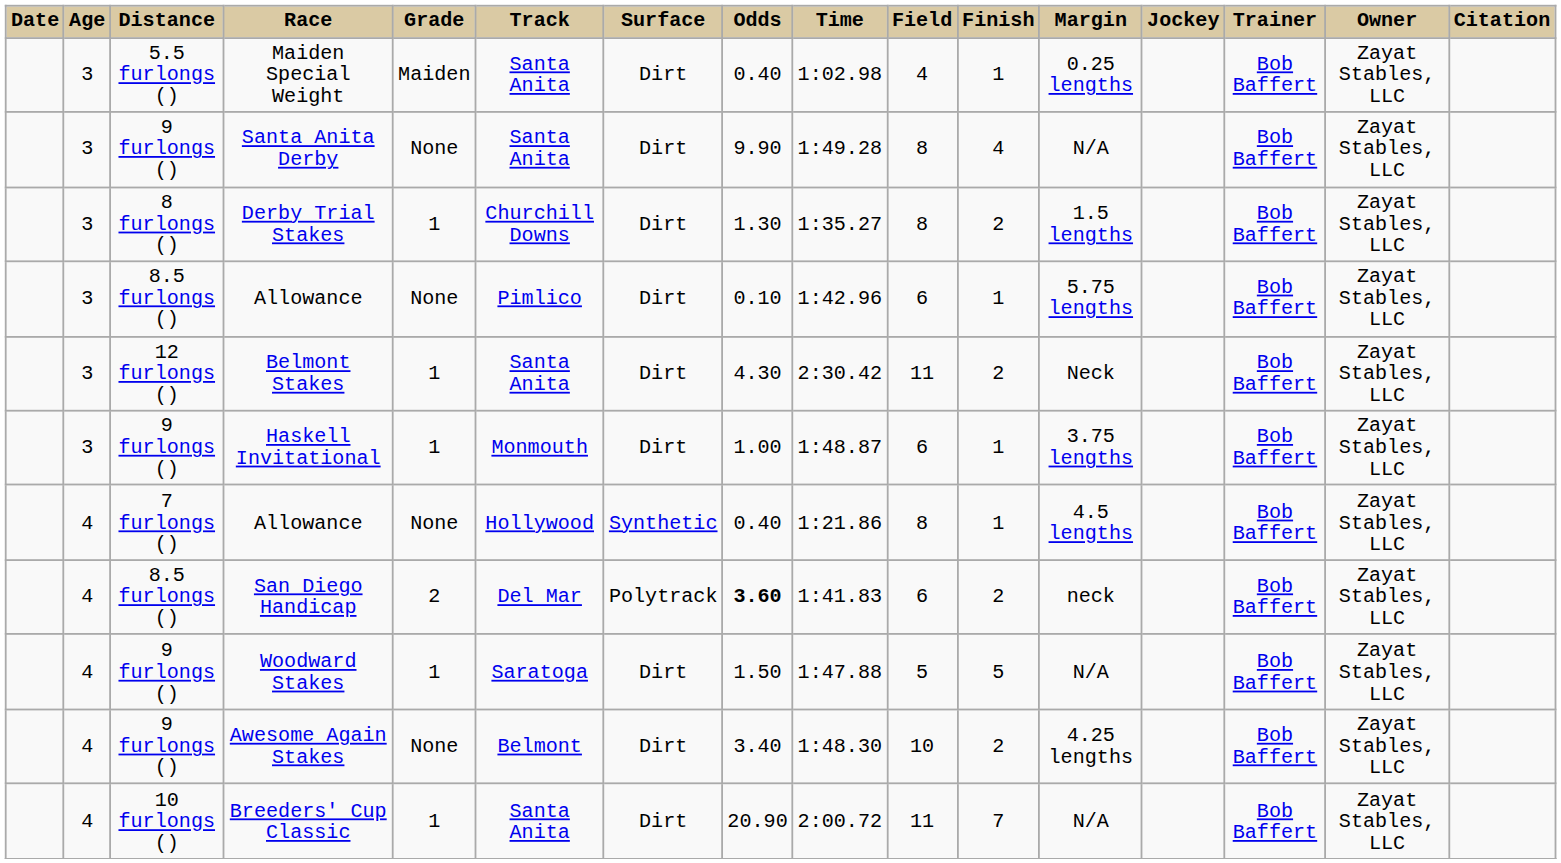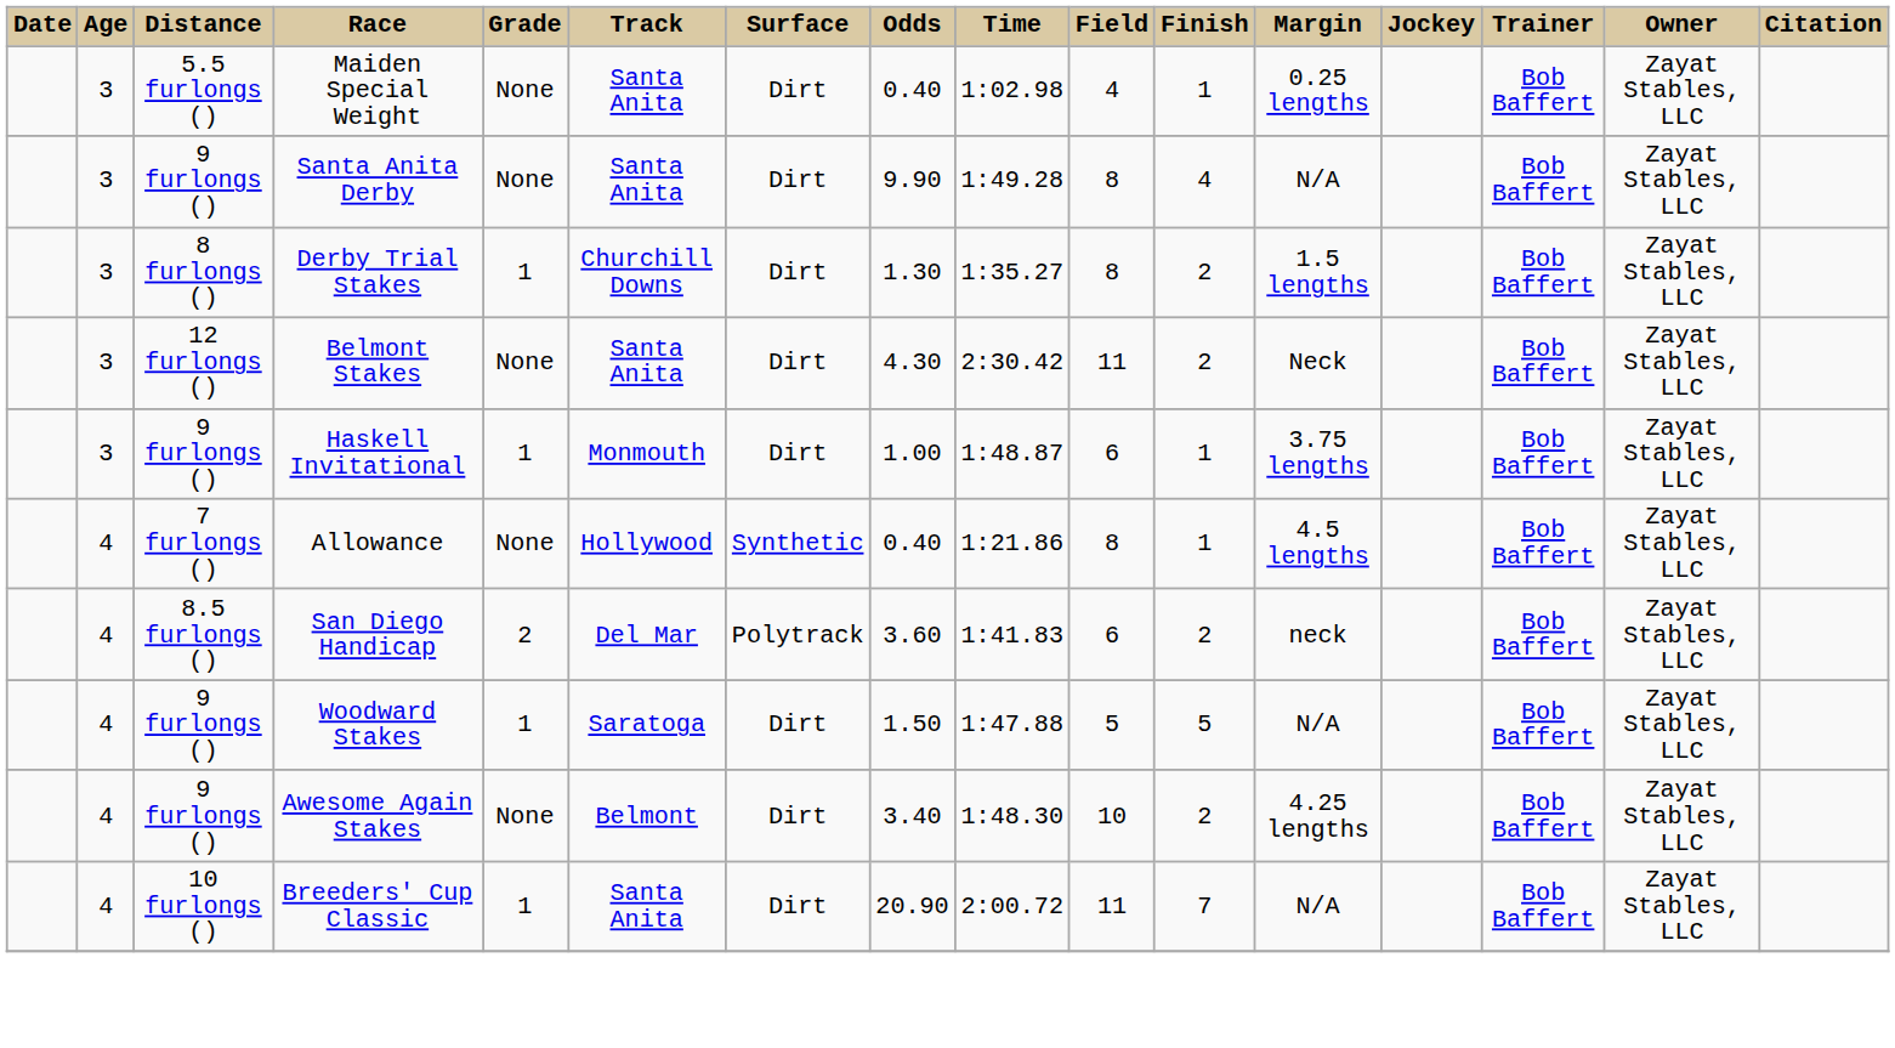 <table class = "wikitable sortable" | border="1" cellpadding="1" style=" text-align:center; margin-left:1em; float:left ;border-collapse: collapse; font-size:86%">
 <tr>
 <th scope="col" style="background:#dacaa4; text-align:center;">Date</th>
 <th scope="col" class="unsortable" style="background:#dacaa4; text-align:center;">Age</th>
 <th scope="col" style="background:#dacaa4; text-align:center;">Distance</th>
 <th scope="col" style="background:#dacaa4; text-align:center;">Race</th>
 <th scope="col" style="background:#dacaa4; text-align:center;">Grade</th>
 <th scope="col" style="background:#dacaa4; text-align:center;">Track</th>
 <th scope="col" class="unsortable" style="background:#dacaa4; text-align:center;">Surface</th>
 <th scope="col" style="background:#dacaa4; text-align:center;">Odds</th>
 <th scope="col" style="background:#dacaa4; text-align:center;">Time</th>
 <th scope="col" style="background:#dacaa4; text-align:center;">Field</th>
 <th scope="col" style="background:#dacaa4; text-align:center;">Finish</th>
 <th scope="col" style="background:#dacaa4; text-align:center;">Margin</th>
 <th scope="col" style="background:#dacaa4; text-align:center;">Jockey</th>
 <th scope="col" class="unsortable" style="background:#dacaa4; text-align:center;">Trainer</th>
 <th scope="col" class="unsortable" style="background:#dacaa4; text-align:center;">Owner</th>
 <th scope="col" class="unsortable" style="background:#dacaa4; text-align:center;">Citation</th>
 </tr>
 <tr>
 <td></td>
 <td>3</td>
 <td>5.5 <a href='#'>furlongs</a><br>()</td>
 <td>Maiden Special Weight</td>
-<td>Maiden</td>
+<td>None</td>
 <td><a href='#'>Santa Anita</a></td>
 <td>Dirt</td>
 <td>0.40</td>
 <td>1:02.98</td>
 <td>4</td>
 <td>1</td>
 <td>0.25 <a href='#'>lengths</a></td>
 <td></td>
 <td><a href='#'>Bob Baffert</a></td>
 <td>Zayat Stables, LLC</td>
 <td></td>
 </tr>
 <tr>
 <td></td>
 <td>3</td>
 <td>9 <a href='#'>furlongs</a><br>()</td>
 <td><a href='#'>Santa Anita Derby</a></td>
 <td>None</td>
 <td><a href='#'>Santa Anita</a></td>
 <td>Dirt</td>
 <td>9.90</td>
 <td>1:49.28</td>
 <td>8</td>
 <td>4</td>
 <td>N/A</td>
 <td></td>
 <td><a href='#'>Bob Baffert</a></td>
 <td>Zayat Stables, LLC</td>
 <td></td>
 </tr>
 <tr>
 <td></td>
 <td>3</td>
 <td>8 <a href='#'>furlongs</a><br>()</td>
 <td><a href='#'>Derby Trial Stakes</a></td>
 <td>1</td>
 <td><a href='#'>Churchill Downs</a></td>
 <td>Dirt</td>
 <td>1.30</td>
 <td>1:35.27</td>
 <td>8</td>
 <td>2</td>
 <td>1.5 <a href='#'>lengths</a></td>
 <td></td>
 <td><a href='#'>Bob Baffert</a></td>
 <td>Zayat Stables, LLC</td>
 <td></td>
 </tr>
 <tr>
 <td></td>
 <td>3</td>
-<td>8.5 <a href='#'>furlongs</a><br>()</td>
-<td>Allowance</td>
-<td>None</td>
-<td><a href='#'>Pimlico</a></td>
-<td>Dirt</td>
-<td>0.10</td>
-<td>1:42.96</td>
-<td>6</td>
-<td>1</td>
-<td>5.75 <a href='#'>lengths</a></td>
-<td></td>
-<td><a href='#'>Bob Baffert</a></td>
-<td>Zayat Stables, LLC</td>
-<td></td>
-</tr>
-<tr>
-<td></td>
-<td>3</td>
 <td>12 <a href='#'>furlongs</a><br>()</td>
 <td><a href='#'>Belmont Stakes</a></td>
-<td>1</td>
+<td>None</td>
 <td><a href='#'>Santa Anita</a></td>
 <td>Dirt</td>
 <td>4.30</td>
 <td>2:30.42</td>
 <td>11</td>
 <td>2</td>
 <td>Neck</td>
 <td></td>
 <td><a href='#'>Bob Baffert</a></td>
 <td>Zayat Stables, LLC</td>
 <td></td>
 </tr>
 <tr>
 <td></td>
 <td>3</td>
 <td>9 <a href='#'>furlongs</a><br>()</td>
 <td><a href='#'>Haskell Invitational</a></td>
 <td>1</td>
 <td><a href='#'>Monmouth</a></td>
 <td>Dirt</td>
 <td>1.00</td>
 <td>1:48.87</td>
 <td>6</td>
 <td>1</td>
 <td>3.75 <a href='#'>lengths</a></td>
 <td></td>
 <td><a href='#'>Bob Baffert</a></td>
 <td>Zayat Stables, LLC</td>
 <td></td>
 </tr>
 <tr>
 <td></td>
 <td>4</td>
 <td>7 <a href='#'>furlongs</a><br>()</td>
 <td>Allowance</td>
 <td>None</td>
 <td><a href='#'>Hollywood</a></td>
 <td><a href='#'>Synthetic</a></td>
 <td>0.40</td>
 <td>1:21.86</td>
 <td>8</td>
 <td>1</td>
 <td>4.5 <a href='#'>lengths</a></td>
 <td></td>
 <td><a href='#'>Bob Baffert</a></td>
 <td>Zayat Stables, LLC</td>
 <td></td>
 </tr>
 <tr>
 <td></td>
 <td>4</td>
 <td>8.5 <a href='#'>furlongs</a><br>()</td>
 <td><a href='#'>San Diego Handicap</a></td>
 <td>2</td>
 <td><a href='#'>Del Mar</a></td>
 <td>Polytrack</td>
-<td><strong>3.60</strong></td>
+<td>3.60</td>
 <td>1:41.83</td>
 <td>6</td>
 <td>2</td>
 <td>neck</td>
 <td></td>
 <td><a href='#'>Bob Baffert</a></td>
 <td>Zayat Stables, LLC</td>
 <td></td>
 </tr>
 <tr>
 <td></td>
 <td>4</td>
 <td>9 <a href='#'>furlongs</a><br>()</td>
 <td><a href='#'>Woodward Stakes</a></td>
 <td>1</td>
 <td><a href='#'>Saratoga</a></td>
 <td>Dirt</td>
 <td>1.50</td>
 <td>1:47.88</td>
 <td>5</td>
 <td>5</td>
 <td>N/A</td>
 <td></td>
 <td><a href='#'>Bob Baffert</a></td>
 <td>Zayat Stables, LLC</td>
 <td></td>
 </tr>
 <tr>
 <td></td>
 <td>4</td>
 <td>9 <a href='#'>furlongs</a><br>()</td>
 <td><a href='#'>Awesome Again Stakes</a></td>
 <td>None</td>
 <td><a href='#'>Belmont</a></td>
 <td>Dirt</td>
 <td>3.40</td>
 <td>1:48.30</td>
 <td>10</td>
 <td>2</td>
 <td>4.25 lengths</td>
 <td></td>
 <td><a href='#'>Bob Baffert</a></td>
 <td>Zayat Stables, LLC</td>
 <td></td>
 </tr>
 <tr>
 <td></td>
 <td>4</td>
 <td>10 <a href='#'>furlongs</a><br>()</td>
 <td><a href='#'>Breeders' Cup Classic</a></td>
 <td>1</td>
 <td><a href='#'>Santa Anita</a></td>
 <td>Dirt</td>
 <td>20.90</td>
 <td>2:00.72</td>
 <td>11</td>
 <td>7</td>
 <td>N/A</td>
 <td></td>
 <td><a href='#'>Bob Baffert</a></td>
 <td>Zayat Stables, LLC</td>
 <td></td>
 </tr>
 <tr>
 </tr>
 </table>
